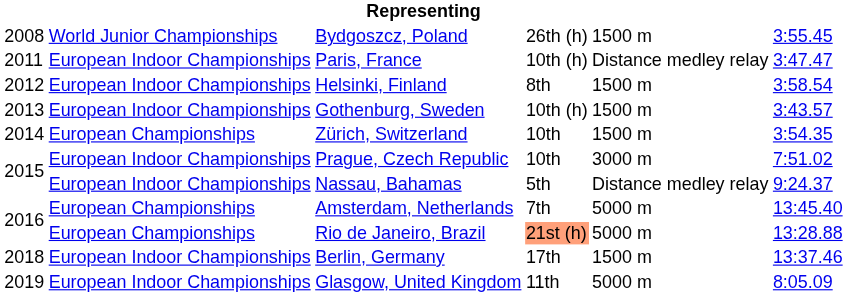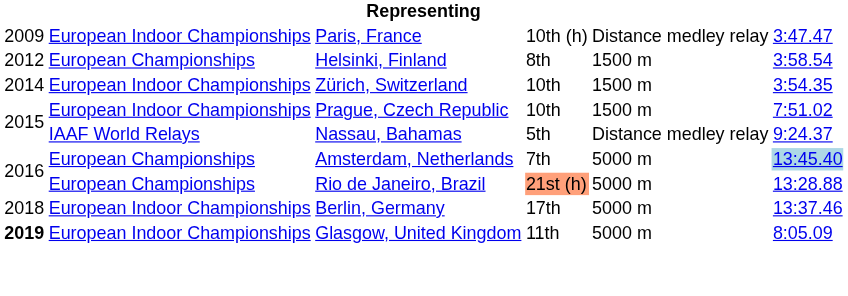 <table>
 <tr>
 <th colspan="6">Representing </th>
 </tr>
 <tr>
-<td>2008</td>
-<td><a href='#'>World Junior Championships</a></td>
-<td><a href='#'>Bydgoszcz, Poland</a></td>
-<td>26th (h)</td>
-<td>1500 m</td>
-<td><a href='#'>3:55.45</a></td>
-</tr>
-<tr>
-<td>2011</td>
+<td>2009</td>
 <td><a href='#'>European Indoor Championships</a></td>
 <td><a href='#'>Paris, France</a></td>
 <td>10th (h)</td>
 <td>Distance medley relay</td>
 <td><a href='#'>3:47.47</a></td>
 </tr>
 <tr>
 <td>2012</td>
-<td><a href='#'>European Indoor Championships</a></td>
+<td><a href='#'>European Championships</a></td>
 <td><a href='#'>Helsinki, Finland</a></td>
 <td>8th</td>
 <td>1500 m</td>
 <td><a href='#'>3:58.54</a></td>
 </tr>
 <tr>
-<td>2013</td>
+<td>2014</td>
 <td><a href='#'>European Indoor Championships</a></td>
-<td><a href='#'>Gothenburg, Sweden</a></td>
-<td>10th (h)</td>
-<td>1500 m</td>
-<td><a href='#'>3:43.57</a></td>
-</tr>
-<tr>
-<td>2014</td>
-<td><a href='#'>European Championships</a></td>
 <td><a href='#'>Zürich, Switzerland</a></td>
 <td>10th</td>
 <td>1500 m</td>
 <td><a href='#'>3:54.35</a></td>
 </tr>
 <tr>
 <td rowspan=2>2015</td>
 <td><a href='#'>European Indoor Championships</a></td>
 <td><a href='#'>Prague, Czech Republic</a></td>
 <td>10th</td>
-<td>3000 m</td>
+<td>1500 m</td>
 <td><a href='#'>7:51.02</a></td>
 </tr>
 <tr>
-<td><a href='#'>European Indoor Championships</a></td>
+<td><a href='#'>IAAF World Relays</a></td>
 <td><a href='#'>Nassau, Bahamas</a></td>
 <td>5th</td>
 <td>Distance medley relay</td>
 <td><a href='#'>9:24.37</a></td>
 </tr>
 <tr>
 <td rowspan=2>2016</td>
 <td><a href='#'>European Championships</a></td>
 <td><a href='#'>Amsterdam, Netherlands</a></td>
 <td>7th</td>
 <td>5000 m</td>
-<td><a href='#'>13:45.40</a></td>
+<td style="background: lightblue;"><a href='#'>13:45.40</a></td>
 </tr>
 <tr>
 <td><a href='#'>European Championships</a></td>
 <td><a href='#'>Rio de Janeiro, Brazil</a></td>
 <td style="background: lightsalmon;">21st (h)</td>
 <td>5000 m</td>
 <td><a href='#'>13:28.88</a></td>
 </tr>
 <tr>
 <td>2018</td>
 <td><a href='#'>European Indoor Championships</a></td>
 <td><a href='#'>Berlin, Germany</a></td>
 <td>17th</td>
-<td>1500 m</td>
+<td>5000 m</td>
 <td><a href='#'>13:37.46</a></td>
 </tr>
 <tr>
-<td>2019</td>
+<td><strong>2019</strong></td>
 <td><a href='#'>European Indoor Championships</a></td>
 <td><a href='#'>Glasgow, United Kingdom</a></td>
 <td>11th</td>
 <td>5000 m</td>
 <td><a href='#'>8:05.09</a></td>
 </tr>
 </table>
